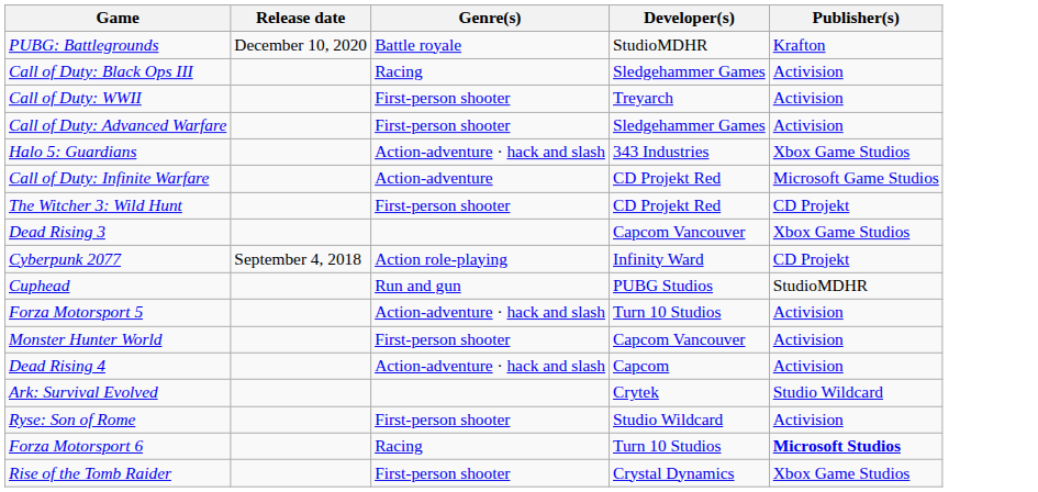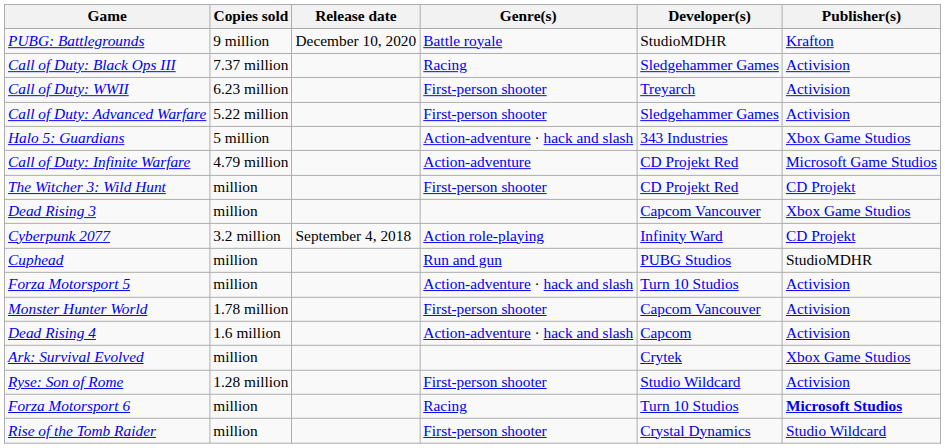 <table class="wikitable plainrowheaders sortable static-row-numbers">
 <tr>
 <th scope="col">Game</th>
+<th scope="col">Copies sold</th>
 <th scope="col">Release date</th>
 <th scope="col">Genre(s)</th>
 <th scope="col">Developer(s)</th>
 <th scope="col">Publisher(s)</th>
 </tr>
 <tr>
 <td><em><a href='#'>PUBG: Battlegrounds</a></em></td>
+<td>9 million</td>
 <td>December 10, 2020</td>
 <td><a href='#'>Battle royale</a></td>
 <td>StudioMDHR</td>
 <td><a href='#'>Krafton</a></td>
 </tr>
 <tr>
 <td><em><a href='#'>Call of Duty: Black Ops III</a></em></td>
+<td>7.37 million</td>
 <td></td>
 <td><a href='#'>Racing</a></td>
 <td><a href='#'>Sledgehammer Games</a></td>
 <td><a href='#'>Activision</a></td>
 </tr>
 <tr>
 <td><em><a href='#'>Call of Duty: WWII</a></em></td>
+<td>6.23 million</td>
 <td></td>
 <td><a href='#'>First-person shooter</a></td>
 <td><a href='#'>Treyarch</a></td>
 <td><a href='#'>Activision</a></td>
 </tr>
 <tr>
 <td><em><a href='#'>Call of Duty: Advanced Warfare</a></em></td>
+<td>5.22 million</td>
 <td></td>
 <td><a href='#'>First-person shooter</a></td>
 <td><a href='#'>Sledgehammer Games</a></td>
 <td><a href='#'>Activision</a></td>
 </tr>
 <tr>
 <td><em><a href='#'>Halo 5: Guardians</a></em></td>
+<td>5 million</td>
 <td></td>
 <td><a href='#'>Action-adventure</a> · <a href='#'>hack and slash</a></td>
 <td><a href='#'>343 Industries</a></td>
 <td><a href='#'>Xbox Game Studios</a></td>
 </tr>
 <tr>
 <td><em><a href='#'>Call of Duty: Infinite Warfare</a></em></td>
+<td>4.79 million</td>
 <td></td>
 <td><a href='#'>Action-adventure</a></td>
 <td><a href='#'>CD Projekt Red</a></td>
 <td><a href='#'>Microsoft Game Studios</a></td>
 </tr>
 <tr>
 <td><em><a href='#'>The Witcher 3: Wild Hunt</a></em></td>
+<td>million</td>
 <td></td>
 <td><a href='#'>First-person shooter</a></td>
 <td><a href='#'>CD Projekt Red</a></td>
 <td><a href='#'>CD Projekt</a></td>
 </tr>
 <tr>
 <td><em><a href='#'>Dead Rising 3</a></em></td>
+<td>million</td>
 <td></td>
 <td></td>
 <td><a href='#'>Capcom Vancouver</a></td>
 <td><a href='#'>Xbox Game Studios</a></td>
 </tr>
 <tr>
 <td><em><a href='#'>Cyberpunk 2077</a></em></td>
+<td>3.2 million</td>
 <td>September 4, 2018</td>
 <td><a href='#'>Action role-playing</a></td>
 <td><a href='#'>Infinity Ward</a></td>
 <td><a href='#'>CD Projekt</a></td>
 </tr>
 <tr>
 <td><em><a href='#'>Cuphead</a></em></td>
+<td>million</td>
 <td></td>
 <td><a href='#'>Run and gun</a></td>
 <td><a href='#'>PUBG Studios</a></td>
 <td>StudioMDHR</td>
 </tr>
 <tr>
 <td><em><a href='#'>Forza Motorsport 5</a></em></td>
+<td>million</td>
 <td></td>
 <td><a href='#'>Action-adventure</a> · <a href='#'>hack and slash</a></td>
 <td><a href='#'>Turn 10 Studios</a></td>
 <td><a href='#'>Activision</a></td>
 </tr>
 <tr>
 <td><a href='#'><em>Monster Hunter World</em></a></td>
+<td>1.78 million</td>
 <td></td>
 <td><a href='#'>First-person shooter</a></td>
 <td><a href='#'>Capcom Vancouver</a></td>
 <td><a href='#'>Activision</a></td>
 </tr>
 <tr>
 <td><em><a href='#'>Dead Rising 4</a></em></td>
+<td>1.6 million</td>
 <td></td>
 <td><a href='#'>Action-adventure</a> · <a href='#'>hack and slash</a></td>
 <td><a href='#'>Capcom</a></td>
 <td><a href='#'>Activision</a></td>
 </tr>
 <tr>
 <td><em><a href='#'>Ark: Survival Evolved</a></em></td>
+<td>million</td>
 <td></td>
 <td></td>
 <td><a href='#'>Crytek</a></td>
-<td><a href='#'>Studio Wildcard</a></td>
+<td><a href='#'>Xbox Game Studios</a></td>
 </tr>
 <tr>
 <td><em><a href='#'>Ryse: Son of Rome</a></em></td>
+<td>1.28 million</td>
 <td></td>
 <td><a href='#'>First-person shooter</a></td>
 <td><a href='#'>Studio Wildcard</a></td>
 <td><a href='#'>Activision</a></td>
 </tr>
 <tr>
 <td><em><a href='#'>Forza Motorsport 6</a></em></td>
+<td>million</td>
 <td></td>
 <td><a href='#'>Racing</a></td>
 <td><a href='#'>Turn 10 Studios</a></td>
 <td><strong><a href='#'>Microsoft Studios</a></strong></td>
 </tr>
 <tr>
 <td><em><a href='#'>Rise of the Tomb Raider</a></em></td>
+<td>million</td>
 <td></td>
 <td><a href='#'>First-person shooter</a></td>
 <td><a href='#'>Crystal Dynamics</a></td>
-<td><a href='#'>Xbox Game Studios</a></td>
+<td><a href='#'>Studio Wildcard</a></td>
 </tr>
 </table>
